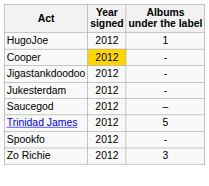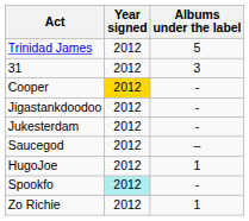 <table class="wikitable">
 <tr>
 <th style="text-align:center;">Act </th>
 <th style="text-align:center;">Year <br>signed</th>
 <th style="text-align:center;">Albums <br>under the label</th>
 </tr>
 <tr>
-<td>HugoJoe</td>
+<td><a href='#'>Trinidad James</a></td>
 <td style="text-align:center;">2012</td>
-<td style="text-align:center;">1</td>
+<td style="text-align:center;">5</td>
+</tr>
+<tr>
+<td>31</td>
+<td style="text-align:center;">2012</td>
+<td style="text-align:center;">3</td>
 </tr>
 <tr>
 <td>Cooper</td>
 <td style="background: gold; text-align:center;">2012</td>
 <td style="text-align:center;">-</td>
 </tr>
 <tr>
 <td>Jigastankdoodoo</td>
 <td style="text-align:center;">2012</td>
 <td style="text-align:center;">-</td>
 </tr>
 <tr>
 <td>Jukesterdam</td>
 <td style="text-align:center;">2012</td>
 <td style="text-align:center;">-</td>
 </tr>
 <tr>
 <td>Saucegod</td>
 <td style="text-align:center;">2012</td>
 <td style="text-align:center;">–</td>
 </tr>
 <tr>
-<td><a href='#'>Trinidad James</a></td>
+<td>HugoJoe</td>
 <td style="text-align:center;">2012</td>
-<td style="text-align:center;">5</td>
+<td style="text-align:center;">1</td>
 </tr>
 <tr>
 <td>Spookfo</td>
-<td style="text-align:center;">2012</td>
+<td style="background: paleturquoise; text-align:center;">2012</td>
 <td style="text-align:center;">-</td>
 </tr>
 <tr>
 <td>Zo Richie</td>
 <td style="text-align:center;">2012</td>
-<td style="text-align:center;">3</td>
+<td style="text-align:center;">1</td>
 </tr>
 </table>
